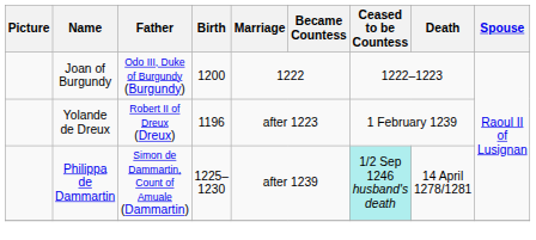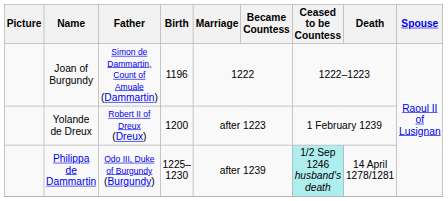 <table width=95% class="wikitable">
 <tr>
 <th width = "8%">Picture</th>
 <th width = "8%">Name</th>
 <th width = "9%">Father</th>
 <th width = "10%">Birth</th>
 <th width = "9%">Marriage</th>
 <th width = "9%">Became Countess</th>
 <th width = "9%">Ceased to be Countess</th>
 <th width = "9%">Death</th>
 <th width = "7%"><a href='#'>Spouse</a></th>
 </tr>
 <tr>
 <td align="center"></td>
 <td align="center">Joan of Burgundy</td>
-<td align="center"><small><a href='#'>Odo III, Duke of Burgundy</a></small><br>(<a href='#'>Burgundy</a>)</td>
-<td align="center">1200</td>
+<td align="center"><small><a href='#'>Simon de Dammartin, Count of Amuale</a></small><br>(<a href='#'>Dammartin</a>)</td>
+<td align="center">1196</td>
 <td align="center" colspan="2">1222</td>
 <td align="center" colspan="2">1222–1223</td>
 <td align="center" rowspan="3"><a href='#'>Raoul II of Lusignan</a></td>
 </tr>
 <tr>
 <td align="center"></td>
 <td align="center">Yolande de Dreux</td>
 <td align="center"><small><a href='#'>Robert II of Dreux</a></small><br>(<a href='#'>Dreux</a>)</td>
-<td align="center">1196</td>
+<td align="center">1200</td>
 <td align="center" colspan="2">after 1223</td>
 <td align="center" colspan="2">1 February 1239</td>
 </tr>
 <tr>
 <td align="center"></td>
 <td align="center"><a href='#'>Philippa de Dammartin</a></td>
-<td align="center"><small><a href='#'>Simon de Dammartin, Count of Amuale</a></small><br>(<a href='#'>Dammartin</a>)</td>
+<td align="center"><small><a href='#'>Odo III, Duke of Burgundy</a></small><br>(<a href='#'>Burgundy</a>)</td>
 <td align="center">1225–1230</td>
 <td align="center" colspan="2">after 1239</td>
 <td align="center" style="background: paleturquoise;">1/2 Sep 1246<br><em>husband's death</em></td>
 <td align="center">14 April 1278/1281</td>
 </tr>
 <tr>
 </tr>
 </table>
